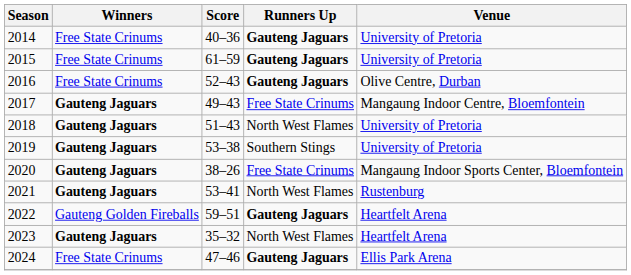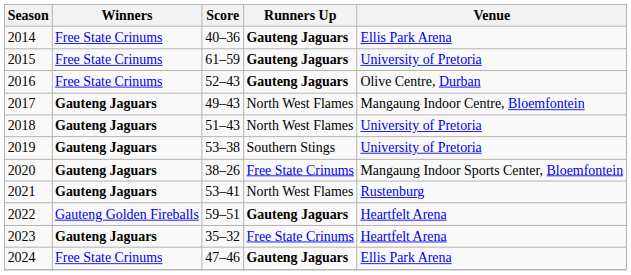 <table class="wikitable collapsible">
 <tr>
 <th>Season</th>
 <th>Winners</th>
 <th>Score</th>
 <th>Runners Up</th>
 <th>Venue</th>
 </tr>
 <tr>
 <td>2014</td>
 <td><a href='#'>Free State Crinums</a></td>
 <td>40–36</td>
 <td><strong>Gauteng Jaguars</strong></td>
-<td><a href='#'>University of Pretoria</a></td>
+<td><a href='#'>Ellis Park Arena</a></td>
 </tr>
 <tr>
 <td>2015</td>
 <td><a href='#'>Free State Crinums</a></td>
 <td>61–59</td>
 <td><strong>Gauteng Jaguars</strong></td>
 <td><a href='#'>University of Pretoria</a></td>
 </tr>
 <tr>
 <td>2016</td>
 <td><a href='#'>Free State Crinums</a></td>
 <td>52–43</td>
 <td><strong>Gauteng Jaguars</strong></td>
 <td>Olive Centre, <a href='#'>Durban</a></td>
 </tr>
 <tr>
 <td>2017</td>
 <td><strong>Gauteng Jaguars</strong></td>
 <td>49–43</td>
-<td><a href='#'>Free State Crinums</a></td>
+<td>North West Flames</td>
 <td>Mangaung Indoor Centre, <a href='#'>Bloemfontein</a></td>
 </tr>
 <tr>
 <td>2018</td>
 <td><strong>Gauteng Jaguars</strong></td>
 <td>51–43</td>
 <td>North West Flames</td>
 <td><a href='#'>University of Pretoria</a></td>
 </tr>
 <tr>
 <td>2019</td>
 <td><strong>Gauteng Jaguars</strong></td>
 <td>53–38</td>
 <td>Southern Stings</td>
 <td><a href='#'>University of Pretoria</a></td>
 </tr>
 <tr>
 <td>2020</td>
 <td><strong>Gauteng Jaguars</strong></td>
 <td>38–26</td>
 <td><a href='#'>Free State Crinums</a></td>
 <td>Mangaung Indoor Sports Center, <a href='#'>Bloemfontein</a></td>
 </tr>
 <tr>
 <td>2021</td>
 <td><strong>Gauteng Jaguars</strong></td>
 <td>53–41</td>
 <td>North West Flames</td>
 <td><a href='#'>Rustenburg</a></td>
 </tr>
 <tr>
 <td>2022</td>
 <td><a href='#'>Gauteng Golden Fireballs</a></td>
 <td>59–51</td>
 <td><strong>Gauteng Jaguars</strong></td>
 <td><a href='#'>Heartfelt Arena</a></td>
 </tr>
 <tr>
 <td>2023</td>
 <td><strong>Gauteng Jaguars</strong></td>
 <td>35–32</td>
-<td>North West Flames</td>
+<td><a href='#'>Free State Crinums</a></td>
 <td><a href='#'>Heartfelt Arena</a></td>
 </tr>
 <tr>
 <td>2024</td>
 <td><a href='#'>Free State Crinums</a></td>
 <td>47–46</td>
 <td><strong>Gauteng Jaguars</strong></td>
 <td><a href='#'>Ellis Park Arena</a></td>
 </tr>
 <tr>
 </tr>
 </table>
